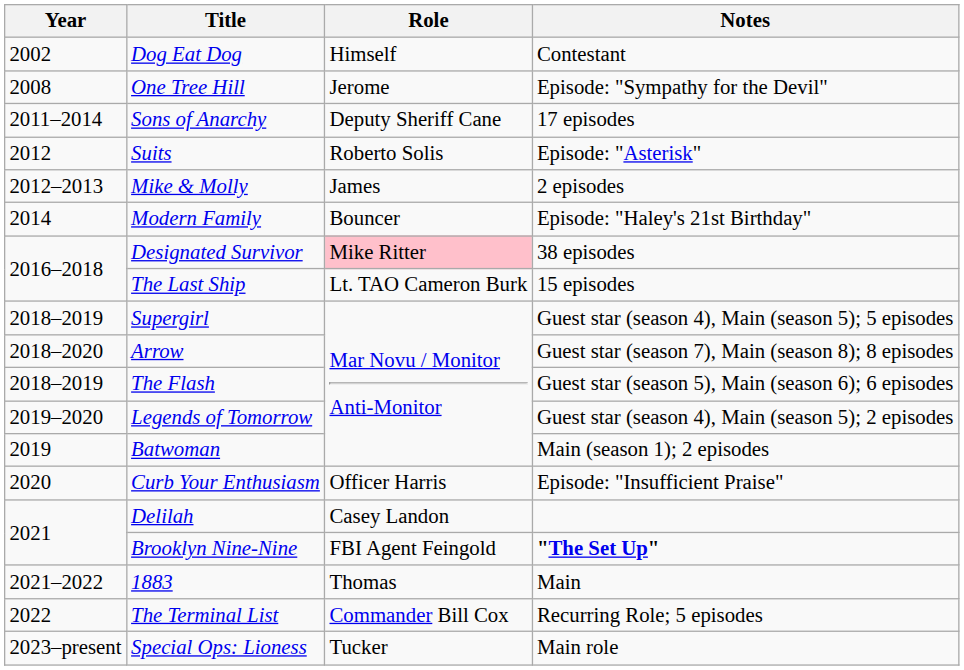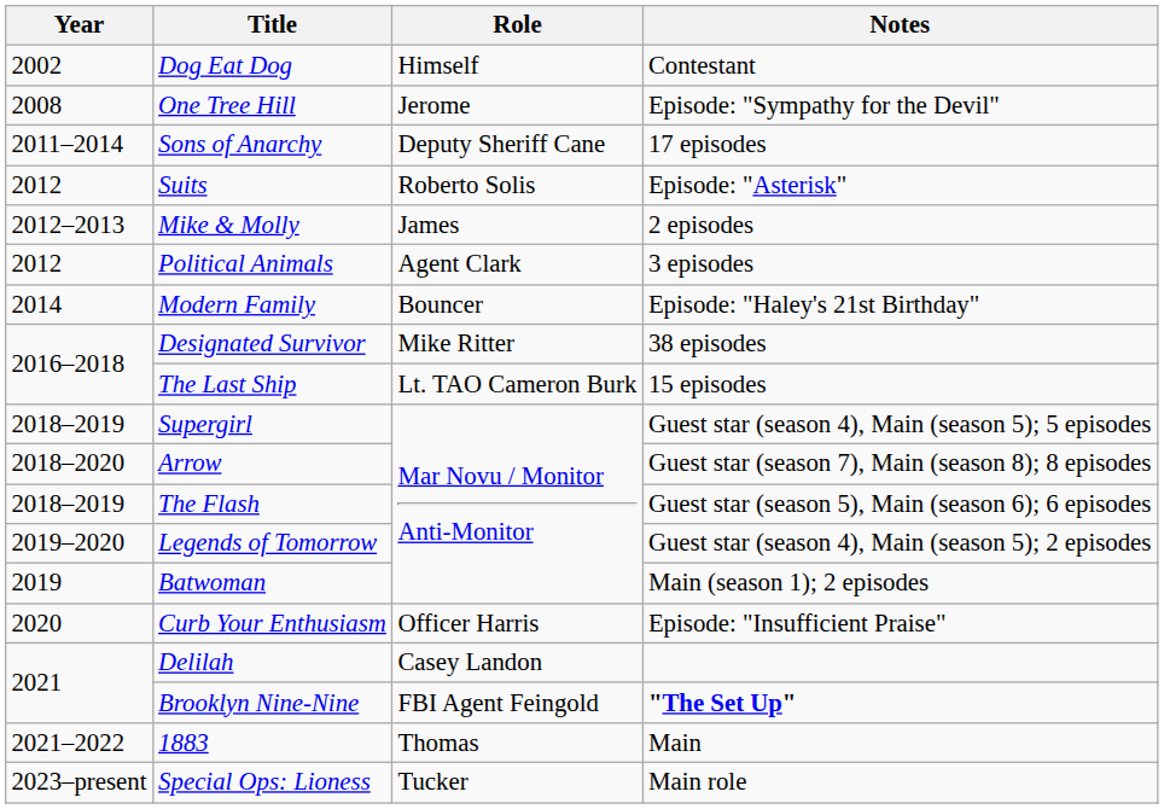 <table class="wikitable plainrowheaders sortable">
 <tr>
 <th scope="col">Year</th>
 <th scope="col">Title</th>
 <th scope="col">Role</th>
 <th scope="col" class="unsortable">Notes</th>
 </tr>
 <tr>
 <td>2002</td>
 <td><em><a href='#'>Dog Eat Dog</a></em></td>
 <td>Himself</td>
 <td>Contestant</td>
 </tr>
 <tr>
 <td>2008</td>
 <td><em><a href='#'>One Tree Hill</a></em></td>
 <td>Jerome</td>
 <td>Episode: "Sympathy for the Devil"</td>
 </tr>
 <tr>
 <td>2011–2014</td>
 <td><em><a href='#'>Sons of Anarchy</a></em></td>
 <td>Deputy Sheriff Cane</td>
 <td>17 episodes</td>
 </tr>
 <tr>
 <td>2012</td>
 <td><em><a href='#'>Suits</a></em></td>
 <td>Roberto Solis</td>
 <td>Episode: "<a href='#'>Asterisk</a>"</td>
 </tr>
 <tr>
 <td>2012–2013</td>
 <td><em><a href='#'>Mike & Molly</a></em></td>
 <td>James</td>
 <td>2 episodes</td>
 </tr>
 <tr>
+<td>2012</td>
+<td><em><a href='#'>Political Animals</a></em></td>
+<td>Agent Clark</td>
+<td>3 episodes</td>
+</tr>
+<tr>
 <td>2014</td>
 <td><em><a href='#'>Modern Family</a></em></td>
 <td>Bouncer</td>
 <td>Episode: "Haley's 21st Birthday"</td>
 </tr>
 <tr>
 <td rowspan="2">2016–2018</td>
 <td><em><a href='#'>Designated Survivor</a></em></td>
-<td style="background: pink;">Mike Ritter</td>
+<td>Mike Ritter</td>
 <td>38 episodes</td>
 </tr>
 <tr>
 <td><em><a href='#'>The Last Ship</a></em></td>
 <td>Lt. TAO Cameron Burk</td>
 <td>15 episodes</td>
 </tr>
 <tr>
 <td>2018–2019</td>
 <td><em><a href='#'>Supergirl</a></em></td>
 <td rowspan="5"><a href='#'>Mar Novu / Monitor</a> <hr> <a href='#'>Anti-Monitor</a></td>
 <td>Guest star (season 4), Main (season 5); 5 episodes</td>
 </tr>
 <tr>
 <td>2018–2020</td>
 <td><em><a href='#'>Arrow</a></em></td>
 <td>Guest star (season 7), Main (season 8); 8 episodes</td>
 </tr>
 <tr>
 <td>2018–2019</td>
 <td><em><a href='#'>The Flash</a></em></td>
 <td>Guest star (season 5), Main (season 6); 6 episodes</td>
 </tr>
 <tr>
 <td>2019–2020</td>
 <td><em><a href='#'>Legends of Tomorrow</a></em></td>
 <td>Guest star (season 4), Main (season 5); 2 episodes</td>
 </tr>
 <tr>
 <td>2019</td>
 <td><em><a href='#'>Batwoman</a></em></td>
 <td>Main (season 1); 2 episodes</td>
 </tr>
 <tr>
 <td>2020</td>
 <td><em><a href='#'>Curb Your Enthusiasm</a></em></td>
 <td>Officer Harris</td>
 <td>Episode: "Insufficient Praise"</td>
 </tr>
 <tr>
 <td rowspan="2">2021</td>
 <td><em><a href='#'>Delilah</a></em></td>
 <td>Casey Landon</td>
 <td></td>
 </tr>
 <tr>
 <td><em><a href='#'>Brooklyn Nine-Nine</a></em></td>
 <td>FBI Agent Feingold</td>
 <td><strong>"<a href='#'>The Set Up</a>"</strong></td>
 </tr>
 <tr>
 <td>2021–2022</td>
 <td><em><a href='#'>1883</a></em></td>
 <td>Thomas</td>
 <td>Main</td>
 </tr>
 <tr>
-<td>2022</td>
-<td><em><a href='#'>The Terminal List</a></em></td>
-<td><a href='#'>Commander</a> Bill Cox</td>
-<td>Recurring Role; 5 episodes</td>
-</tr>
-<tr>
 <td>2023–present</td>
 <td><em><a href='#'>Special Ops: Lioness</a></em></td>
 <td>Tucker</td>
 <td>Main role</td>
 </tr>
 </table>
